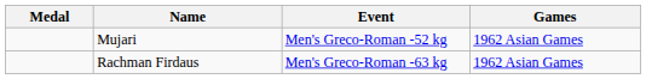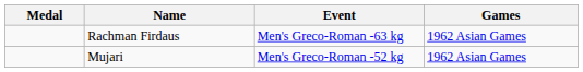 <table class="wikitable sortable" style="font-size:100%">
 <tr>
 <th width="90">Medal</th>
 <th width="200">Name</th>
 <th width="200">Event</th>
 <th width="180">Games</th>
 </tr>
 <tr>
 <td></td>
+<td>Rachman Firdaus</td>
+<td><a href='#'>Men's Greco-Roman -63 kg</a></td>
+<td><a href='#'>1962 Asian Games</a></td>
+</tr>
+<tr>
+<td></td>
 <td>Mujari</td>
 <td><a href='#'>Men's Greco-Roman -52 kg</a></td>
 <td><a href='#'>1962 Asian Games</a></td>
 </tr>
-<tr>
-<td></td>
-<td>Rachman Firdaus</td>
-<td><a href='#'>Men's Greco-Roman -63 kg</a></td>
-<td><a href='#'>1962 Asian Games</a></td>
-</tr>
 </table>
